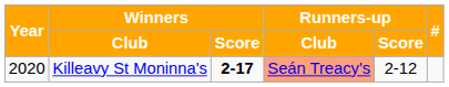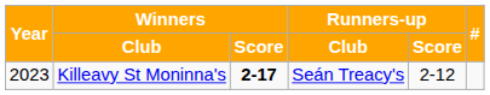 <table class="wikitable" style="text-align:center;">
 <tr>
 <th rowspan="2" style="background:orange;color:white">Year</th>
 <th colspan="2" style="background:orange;color:white">Winners</th>
 <th colspan="2" style="background:orange;color:white">Runners-up</th>
 <th rowspan="2" style="background:orange;color:white">#</th>
 </tr>
 <tr>
 <th style="background:orange;color:white">Club</th>
 <th style="background:orange;color:white">Score</th>
 <th style="background:orange;color:white">Club</th>
 <th style="background:orange;color:white">Score</th>
 </tr>
 <tr>
-<td>2020</td>
+<td>2023</td>
 <td><a href='#'>Killeavy St Moninna's</a></td>
 <td><strong>2-17</strong></td>
-<td style="background: lightsalmon;"><a href='#'>Seán Treacy's</a></td>
+<td><a href='#'>Seán Treacy's</a></td>
 <td>2-12</td>
 <td></td>
 </tr>
 </table>
